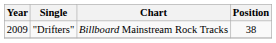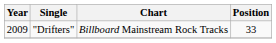 <table class="wikitable">
 <tr>
 <th>Year</th>
 <th>Single</th>
 <th>Chart</th>
 <th>Position</th>
 </tr>
 <tr>
 <td>2009</td>
 <td>"Drifters"</td>
 <td><em>Billboard</em> Mainstream Rock Tracks</td>
-<td align="center">38</td>
+<td align="center">33</td>
 </tr>
 <tr>
 </tr>
 </table>
